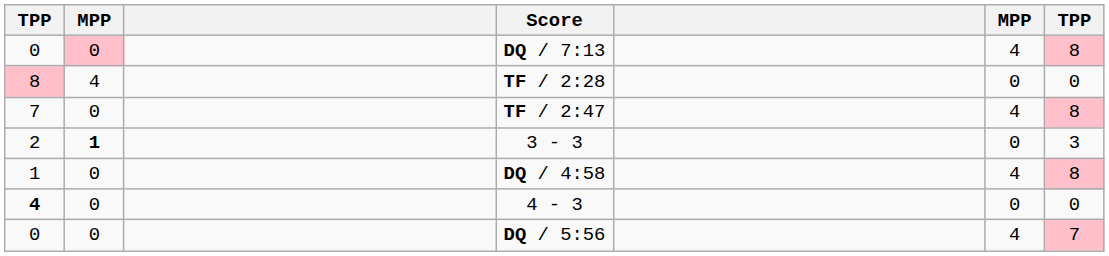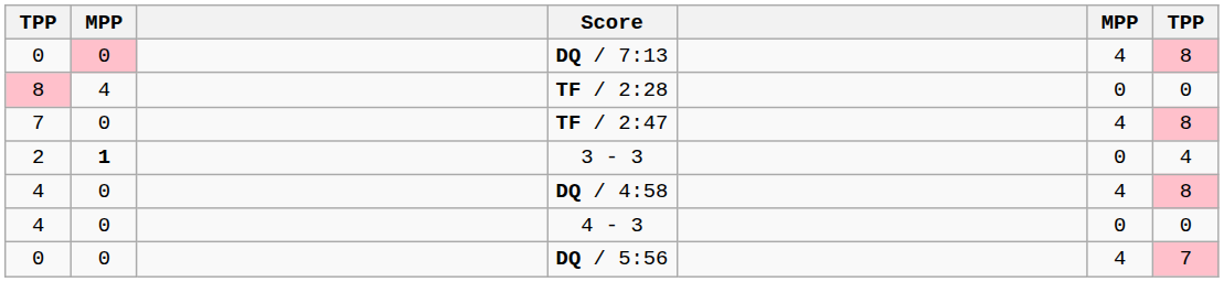 <table class="wikitable" style="text-align: center;" |>
 <tr>
 <th width="35">TPP</th>
 <th width="35">MPP</th>
 <th width="250"></th>
 <th width="75">Score</th>
 <th width="250"></th>
 <th width="35">MPP</th>
 <th width="35">TPP</th>
 </tr>
 <tr>
 <td>0</td>
 <td style="background: pink;">0</td>
 <td style="text-align:left;"><strong></strong></td>
 <td><strong>DQ</strong> / 7:13</td>
 <td style="text-align:left;"></td>
 <td>4</td>
 <td bgcolor=pink>8</td>
 </tr>
 <tr>
 <td bgcolor=pink>8</td>
 <td>4</td>
 <td style="text-align:left;"></td>
 <td><strong>TF</strong> / 2:28</td>
 <td style="text-align:left;"><strong></strong></td>
 <td>0</td>
 <td>0</td>
 </tr>
 <tr>
 <td>7</td>
 <td>0</td>
 <td style="text-align:left;"><strong></strong></td>
 <td><strong>TF</strong> / 2:47</td>
 <td style="text-align:left;"></td>
 <td>4</td>
 <td bgcolor=pink>8</td>
 </tr>
 <tr>
 <td>2</td>
 <td><strong>1</strong></td>
 <td style="text-align:left;"><strong></strong></td>
 <td>3 - 3</td>
 <td style="text-align:left;"></td>
 <td>0</td>
-<td>3</td>
+<td>4</td>
 </tr>
 <tr>
-<td>1</td>
+<td>4</td>
 <td>0</td>
 <td style="text-align:left;"><strong></strong></td>
 <td><strong>DQ</strong> / 4:58</td>
 <td style="text-align:left;"></td>
 <td>4</td>
 <td bgcolor=pink>8</td>
 </tr>
 <tr>
-<td><strong>4</strong></td>
+<td>4</td>
 <td>0</td>
 <td style="text-align:left;"><strong></strong></td>
 <td>4 - 3</td>
 <td style="text-align:left;"></td>
 <td>0</td>
 <td>0</td>
 </tr>
 <tr>
 <td>0</td>
 <td>0</td>
 <td style="text-align:left;"><strong></strong></td>
 <td><strong>DQ</strong> / 5:56</td>
 <td style="text-align:left;"></td>
 <td>4</td>
 <td bgcolor=pink>7</td>
 </tr>
 </table>
